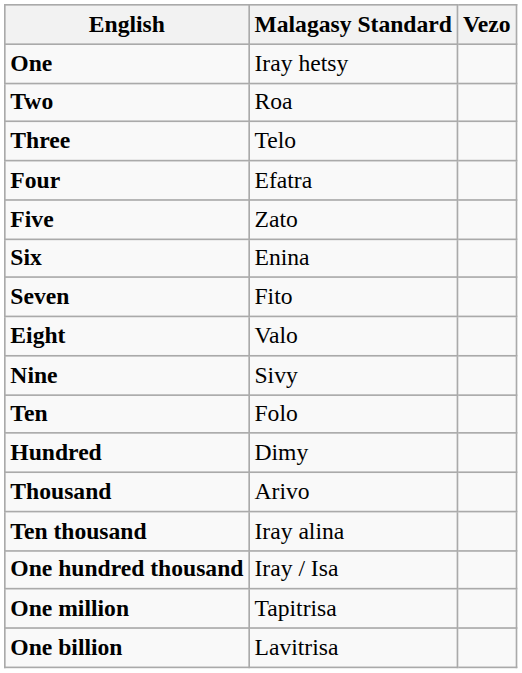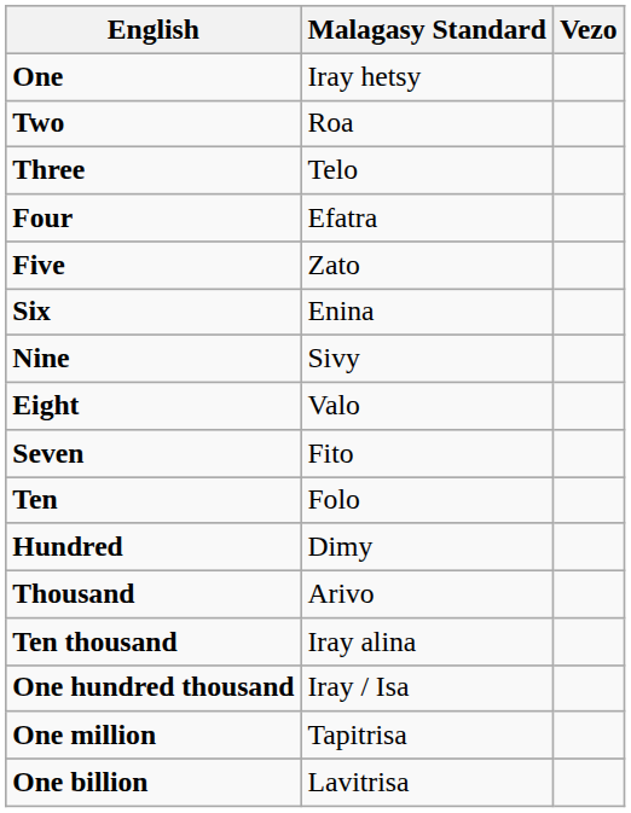 <table class="wikitable" style="font-size:90%; margin:left;">
 <tr>
 <th>English</th>
 <th>Malagasy Standard</th>
 <th>Vezo</th>
 </tr>
 <tr>
 <td><strong>One</strong></td>
 <td>Iray hetsy</td>
 <td></td>
 </tr>
 <tr>
 <td><strong>Two</strong></td>
 <td>Roa</td>
 <td></td>
 </tr>
 <tr>
 <td><strong>Three</strong></td>
 <td>Telo</td>
 <td></td>
 </tr>
 <tr>
 <td><strong>Four</strong></td>
 <td>Efatra</td>
 <td></td>
 </tr>
 <tr>
 <td><strong>Five</strong></td>
 <td>Zato</td>
 <td></td>
 </tr>
 <tr>
 <td><strong>Six</strong></td>
 <td>Enina</td>
 <td></td>
 </tr>
 <tr>
-<td><strong>Seven</strong></td>
-<td>Fito</td>
+<td><strong>Nine</strong></td>
+<td>Sivy</td>
 <td></td>
 </tr>
 <tr>
 <td><strong>Eight</strong></td>
 <td>Valo</td>
 <td></td>
 </tr>
 <tr>
-<td><strong>Nine</strong></td>
-<td>Sivy</td>
+<td><strong>Seven</strong></td>
+<td>Fito</td>
 <td></td>
 </tr>
 <tr>
 <td><strong>Ten</strong></td>
 <td>Folo</td>
 <td></td>
 </tr>
 <tr>
 <td><strong>Hundred</strong></td>
 <td>Dimy</td>
 <td></td>
 </tr>
 <tr>
 <td><strong>Thousand</strong></td>
 <td>Arivo</td>
 <td></td>
 </tr>
 <tr>
 <td><strong>Ten thousand</strong></td>
 <td>Iray alina</td>
 <td></td>
 </tr>
 <tr>
 <td><strong>One hundred thousand</strong></td>
 <td>Iray / Isa</td>
 <td></td>
 </tr>
 <tr>
 <td><strong>One million</strong></td>
 <td>Tapitrisa</td>
 <td></td>
 </tr>
 <tr>
 <td><strong>One billion</strong></td>
 <td>Lavitrisa</td>
 <td></td>
 </tr>
 </table>
